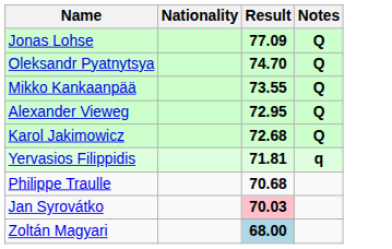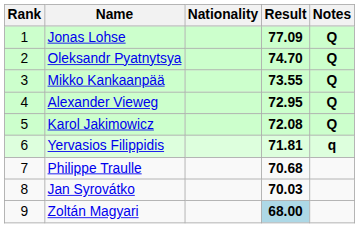 <table class="wikitable sortable" style="text-align:center">
 <tr>
+<th>Rank</th>
 <th>Name</th>
 <th>Nationality</th>
 <th>Result</th>
 <th>Notes</th>
 </tr>
 <tr bgcolor=ccffcc>
+<td>1</td>
 <td align=left><a href='#'>Jonas Lohse</a></td>
 <td align=left></td>
 <td><strong>77.09</strong></td>
 <td><strong>Q</strong></td>
 </tr>
 <tr bgcolor=ccffcc>
+<td>2</td>
 <td align=left><a href='#'>Oleksandr Pyatnytsya</a></td>
 <td align=left></td>
 <td><strong>74.70</strong></td>
 <td><strong>Q</strong></td>
 </tr>
 <tr bgcolor=ccffcc>
+<td>3</td>
 <td align=left><a href='#'>Mikko Kankaanpää</a></td>
 <td align=left></td>
 <td><strong>73.55</strong></td>
 <td><strong>Q</strong></td>
 </tr>
 <tr bgcolor=ccffcc>
+<td>4</td>
 <td align=left><a href='#'>Alexander Vieweg</a></td>
 <td align=left></td>
 <td><strong>72.95</strong></td>
 <td><strong>Q</strong></td>
 </tr>
 <tr bgcolor=ccffcc>
+<td>5</td>
 <td align=left><a href='#'>Karol Jakimowicz</a></td>
 <td align=left></td>
-<td><strong>72.68</strong></td>
+<td><strong>72.08</strong></td>
 <td><strong>Q</strong></td>
 </tr>
 <tr bgcolor=ddffdd>
+<td>6</td>
 <td align=left><a href='#'>Yervasios Filippidis</a></td>
 <td align=left></td>
 <td><strong>71.81</strong></td>
 <td><strong>q</strong></td>
 </tr>
 <tr>
+<td>7</td>
 <td align=left><a href='#'>Philippe Traulle</a></td>
 <td align=left></td>
 <td><strong>70.68</strong></td>
 <td></td>
 </tr>
 <tr>
+<td>8</td>
 <td align=left><a href='#'>Jan Syrovátko</a></td>
 <td align=left></td>
-<td style="background: pink;"><strong>70.03</strong></td>
+<td><strong>70.03</strong></td>
 <td></td>
 </tr>
 <tr>
+<td>9</td>
 <td align=left><a href='#'>Zoltán Magyari</a></td>
 <td align=left></td>
 <td style="background: lightblue;"><strong>68.00</strong></td>
 <td></td>
 </tr>
 </table>
